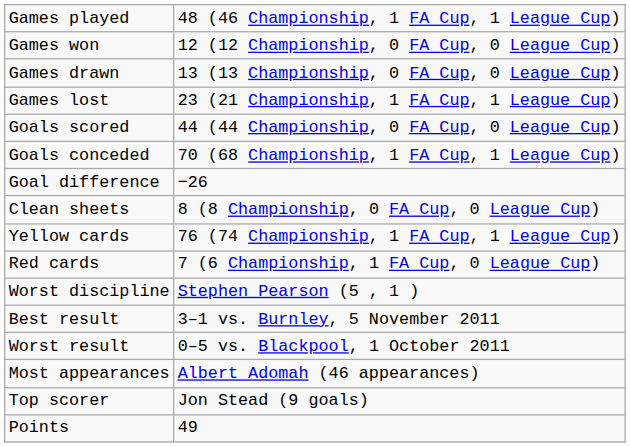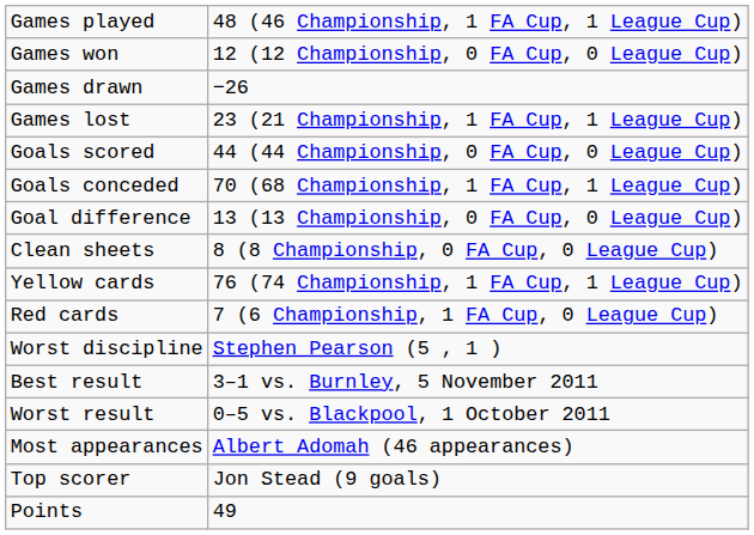 <table class="wikitable">
 <tr>
 <td>Games played</td>
 <td>48 (46 <a href='#'>Championship</a>, 1 <a href='#'>FA Cup</a>, 1 <a href='#'>League Cup</a>)</td>
 </tr>
 <tr>
 <td>Games won</td>
 <td>12 (12 <a href='#'>Championship</a>, 0 <a href='#'>FA Cup</a>, 0 <a href='#'>League Cup</a>)</td>
 </tr>
 <tr>
 <td>Games drawn</td>
-<td>13 (13 <a href='#'>Championship</a>, 0 <a href='#'>FA Cup</a>, 0 <a href='#'>League Cup</a>)</td>
+<td>−26</td>
 </tr>
 <tr>
 <td>Games lost</td>
 <td>23 (21 <a href='#'>Championship</a>, 1 <a href='#'>FA Cup</a>, 1 <a href='#'>League Cup</a>)</td>
 </tr>
 <tr>
 <td>Goals scored</td>
 <td>44 (44 <a href='#'>Championship</a>, 0 <a href='#'>FA Cup</a>, 0 <a href='#'>League Cup</a>)</td>
 </tr>
 <tr>
 <td>Goals conceded</td>
 <td>70 (68 <a href='#'>Championship</a>, 1 <a href='#'>FA Cup</a>, 1 <a href='#'>League Cup</a>)</td>
 </tr>
 <tr>
 <td>Goal difference</td>
-<td>−26</td>
+<td>13 (13 <a href='#'>Championship</a>, 0 <a href='#'>FA Cup</a>, 0 <a href='#'>League Cup</a>)</td>
 </tr>
 <tr>
 <td>Clean sheets</td>
 <td>8 (8 <a href='#'>Championship</a>, 0 <a href='#'>FA Cup</a>, 0 <a href='#'>League Cup</a>)</td>
 </tr>
 <tr>
 <td>Yellow cards</td>
 <td>76 (74 <a href='#'>Championship</a>, 1 <a href='#'>FA Cup</a>, 1 <a href='#'>League Cup</a>)</td>
 </tr>
 <tr>
 <td>Red cards</td>
 <td>7 (6 <a href='#'>Championship</a>, 1 <a href='#'>FA Cup</a>, 0 <a href='#'>League Cup</a>)</td>
 </tr>
 <tr>
 <td>Worst discipline</td>
 <td><a href='#'>Stephen Pearson</a> (5 , 1 )</td>
 </tr>
 <tr>
 <td>Best result</td>
 <td>3–1 vs. <a href='#'>Burnley</a>, 5 November 2011</td>
 </tr>
 <tr>
 <td>Worst result</td>
 <td>0–5 vs. <a href='#'>Blackpool</a>, 1 October 2011</td>
 </tr>
 <tr>
 <td>Most appearances</td>
 <td><a href='#'>Albert Adomah</a> (46 appearances)</td>
 </tr>
 <tr>
 <td>Top scorer</td>
 <td>Jon Stead (9 goals)</td>
 </tr>
 <tr>
 <td>Points</td>
 <td>49</td>
 </tr>
 </table>
